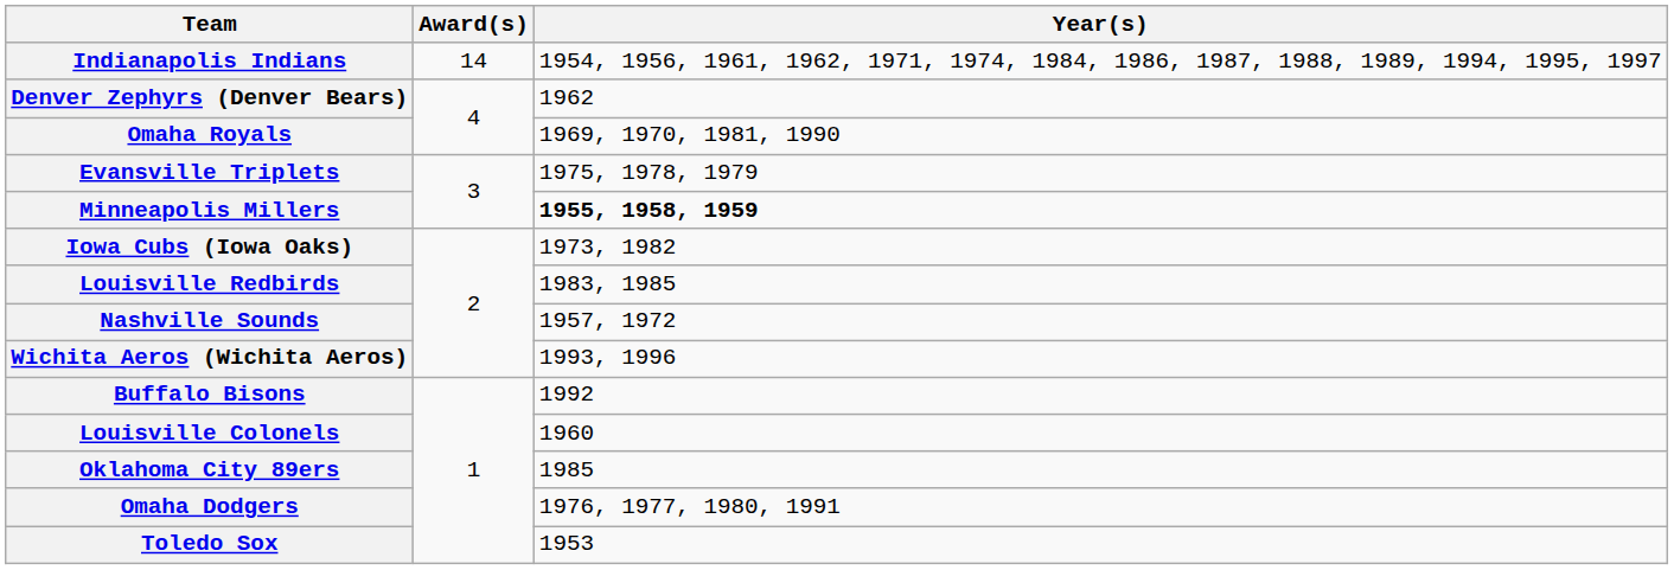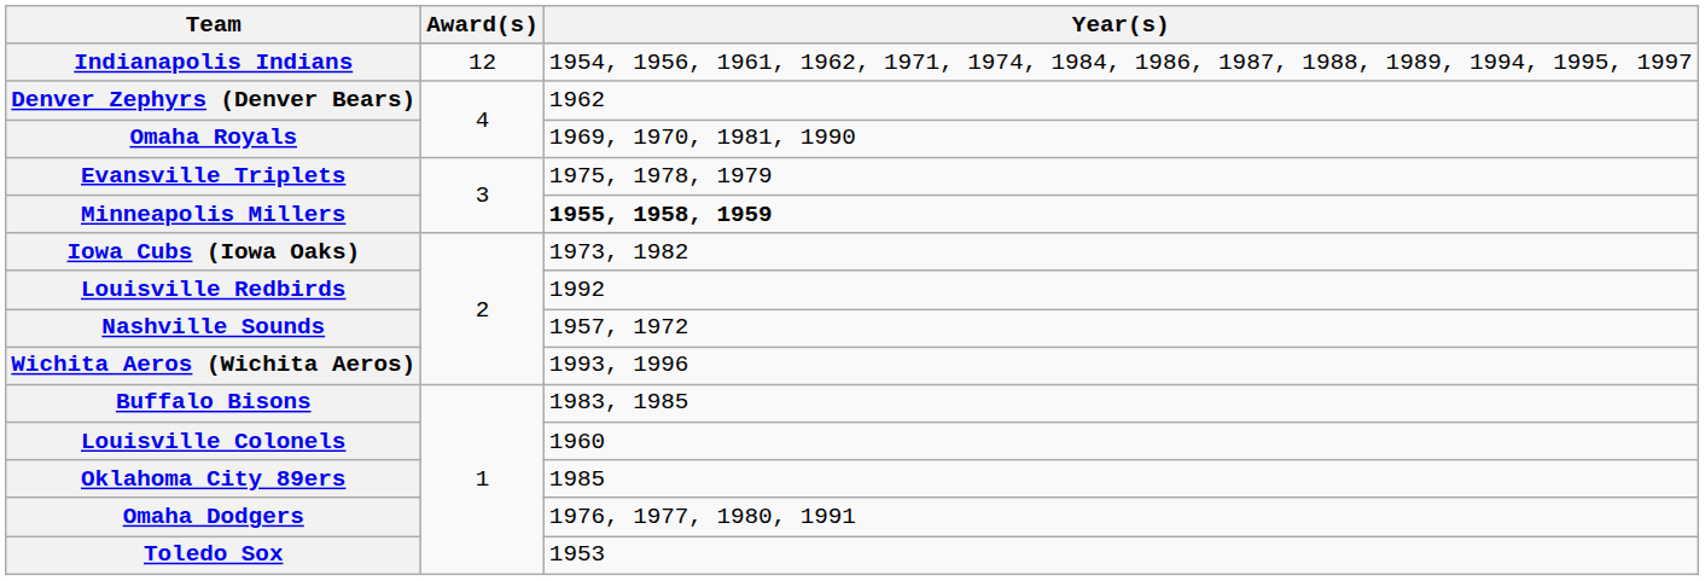 <table class="wikitable sortable plainrowheaders" style="text-align:left">
 <tr>
 <th scope="col">Team</th>
 <th scope="col">Award(s)</th>
 <th scope="col">Year(s)</th>
 </tr>
 <tr>
 <th scope="row"><a href='#'>Indianapolis Indians</a></th>
-<td style="text-align:center">14</td>
+<td style="text-align:center">12</td>
 <td>1954, 1956, 1961, 1962, 1971, 1974, 1984, 1986, 1987, 1988, 1989, 1994, 1995, 1997</td>
 </tr>
 <tr>
 <th scope="row"><a href='#'>Denver Zephyrs</a> (Denver Bears)</th>
 <td style="text-align:center" rowspan="2">4</td>
 <td>1962</td>
 </tr>
 <tr>
 <th scope="row"><a href='#'>Omaha Royals</a></th>
 <td>1969, 1970, 1981, 1990</td>
 </tr>
 <tr>
 <th scope="row"><a href='#'>Evansville Triplets</a></th>
 <td style="text-align:center" rowspan="2">3</td>
 <td>1975, 1978, 1979</td>
 </tr>
 <tr>
 <th scope="row"><a href='#'>Minneapolis Millers</a></th>
 <td><strong>1955, 1958, 1959</strong></td>
 </tr>
 <tr>
 <th scope="row"><a href='#'>Iowa Cubs</a> (Iowa Oaks)</th>
 <td style="text-align:center" rowspan="4">2</td>
 <td>1973, 1982</td>
 </tr>
 <tr>
 <th scope="row"><a href='#'>Louisville Redbirds</a></th>
-<td>1983, 1985</td>
+<td>1992</td>
 </tr>
 <tr>
 <th scope="row"><a href='#'>Nashville Sounds</a></th>
 <td>1957, 1972</td>
 </tr>
 <tr>
 <th scope="row"><a href='#'>Wichita Aeros</a> (Wichita Aeros)</th>
 <td>1993, 1996</td>
 </tr>
 <tr>
 <th scope="row"><a href='#'>Buffalo Bisons</a></th>
 <td style="text-align:center" rowspan="5">1</td>
-<td>1992</td>
+<td>1983, 1985</td>
 </tr>
 <tr>
 <th scope="row"><a href='#'>Louisville Colonels</a></th>
 <td>1960</td>
 </tr>
 <tr>
 <th scope="row"><a href='#'>Oklahoma City 89ers</a></th>
 <td>1985</td>
 </tr>
 <tr>
 <th scope="row"><a href='#'>Omaha Dodgers</a></th>
 <td>1976, 1977, 1980, 1991</td>
 </tr>
 <tr>
 <th scope="row"><a href='#'>Toledo Sox</a></th>
 <td>1953</td>
 </tr>
 </table>
